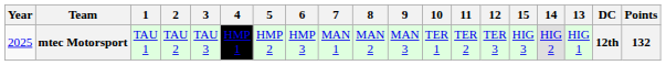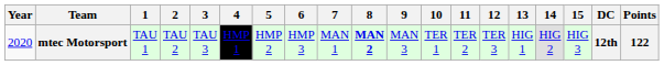 <table class="wikitable" style="text-align:center; font-size:85%">
 <tr>
 <th>Year</th>
 <th>Team</th>
 <th>1</th>
 <th>2</th>
 <th>3</th>
 <th>4</th>
 <th>5</th>
 <th>6</th>
 <th>7</th>
 <th>8</th>
 <th>9</th>
 <th>10</th>
 <th>11</th>
 <th>12</th>
+<th>13</th>
+<th>14</th>
 <th>15</th>
-<th>14</th>
-<th>13</th>
 <th>DC</th>
 <th>Points</th>
 </tr>
 <tr>
-<td><a href='#'>2025</a></td>
+<td><a href='#'>2020</a></td>
 <th nowrap>mtec Motorsport</th>
 <td style="background:#DFFFDF;"><a href='#'>TAU<br>1</a><br></td>
 <td style="background:#DFFFDF;"><a href='#'>TAU<br>2</a><br></td>
 <td style="background:#DFFFDF;"><a href='#'>TAU<br>3</a><br></td>
 <td style="background:#000000; color:white;"><a href='#'><span>HMP<br>1</span></a><br></td>
 <td style="background:#DFFFDF;"><a href='#'>HMP<br>2</a><br></td>
 <td style="background:#DFFFDF;"><a href='#'>HMP<br>3</a><br></td>
 <td style="background:#DFFFDF;"><a href='#'>MAN<br>1</a><br></td>
-<td style="background:#DFFFDF;"><a href='#'>MAN<br>2</a><br></td>
+<td style="background:#DFFFDF;"><strong><a href='#'>MAN<br>2</a><br></strong></td>
 <td style="background:#DFFFDF;"><a href='#'>MAN<br>3</a><br></td>
 <td style="background:#DFFFDF;"><a href='#'>TER<br>1</a><br></td>
 <td style="background:#DFFFDF;"><a href='#'>TER<br>2</a><br></td>
 <td style="background:#DFFFDF;"><a href='#'>TER<br>3</a><br></td>
+<td style="background:#DFFFDF;"><a href='#'>HIG<br>1</a><br></td>
+<td style="background:#DFDFDF;"><a href='#'>HIG<br>2</a><br></td>
 <td style="background:#DFFFDF;"><a href='#'>HIG<br>3</a><br></td>
-<td style="background:#DFDFDF;"><a href='#'>HIG<br>2</a><br></td>
-<td style="background:#DFFFDF;"><a href='#'>HIG<br>1</a><br></td>
 <th>12th</th>
-<th>132</th>
+<th>122</th>
 </tr>
 </table>
